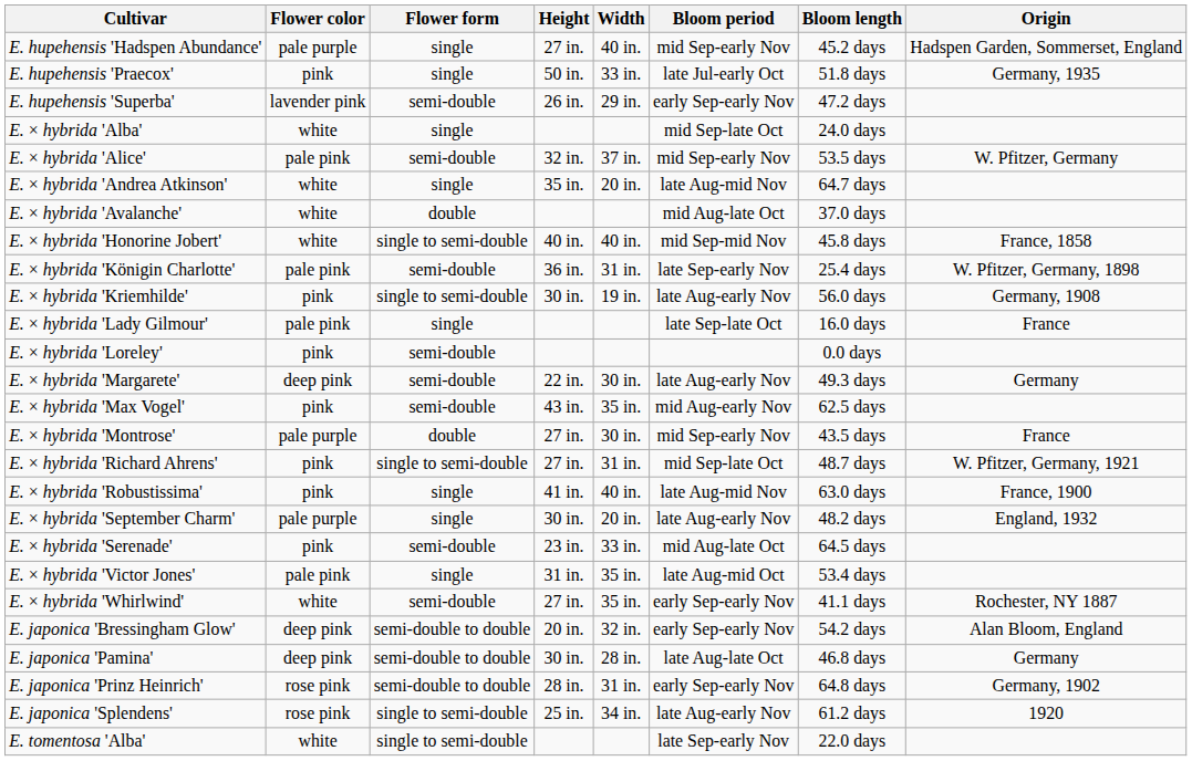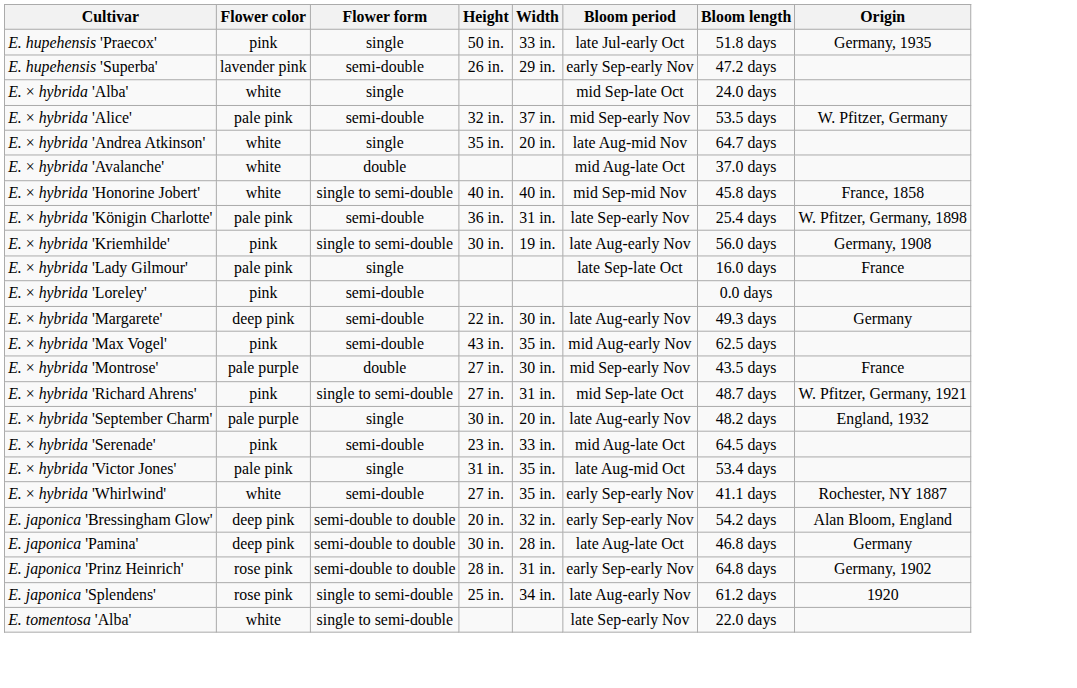 <table class="wikitable">
 <tr>
 <th>Cultivar</th>
 <th>Flower color</th>
 <th>Flower form</th>
 <th>Height</th>
 <th>Width</th>
 <th>Bloom period</th>
 <th>Bloom length</th>
 <th>Origin</th>
-</tr>
-<tr>
-<td><em>E. hupehensis</em> 'Hadspen Abundance'</td>
-<td style="text-align: center">pale purple</td>
-<td style="text-align: center">single</td>
-<td style="text-align: center">27 in.</td>
-<td style="text-align: center">40 in.</td>
-<td style="text-align: center">mid Sep-early Nov</td>
-<td style="text-align: center">45.2 days</td>
-<td style="text-align: center">Hadspen Garden, Sommerset, England</td>
 </tr>
 <tr>
 <td><em>E. hupehensis</em> 'Praecox'</td>
 <td style="text-align: center">pink</td>
 <td style="text-align: center">single</td>
 <td style="text-align: center">50 in.</td>
 <td style="text-align: center">33 in.</td>
 <td style="text-align: center">late Jul-early Oct</td>
 <td style="text-align: center">51.8 days</td>
 <td style="text-align: center">Germany, 1935</td>
 </tr>
 <tr>
 <td><em>E. hupehensis</em> 'Superba'</td>
 <td style="text-align: center">lavender pink</td>
 <td style="text-align: center">semi-double</td>
 <td style="text-align: center">26 in.</td>
 <td style="text-align: center">29 in.</td>
 <td style="text-align: center">early Sep-early Nov</td>
 <td style="text-align: center">47.2 days</td>
 <td style="text-align: center"></td>
 </tr>
 <tr>
 <td><em>E.</em> × <em>hybrida</em> 'Alba'</td>
 <td style="text-align: center">white</td>
 <td style="text-align: center">single</td>
 <td style="text-align: center"></td>
 <td style="text-align: center"></td>
 <td style="text-align: center">mid Sep-late Oct</td>
 <td style="text-align: center">24.0 days</td>
 <td style="text-align: center"></td>
 </tr>
 <tr>
 <td><em>E.</em> × <em>hybrida</em> 'Alice'</td>
 <td style="text-align: center">pale pink</td>
 <td style="text-align: center">semi-double</td>
 <td style="text-align: center">32 in.</td>
 <td style="text-align: center">37 in.</td>
 <td style="text-align: center">mid Sep-early Nov</td>
 <td style="text-align: center">53.5 days</td>
 <td style="text-align: center">W. Pfitzer, Germany</td>
 </tr>
 <tr>
 <td><em>E.</em> × <em>hybrida</em> 'Andrea Atkinson'</td>
 <td style="text-align: center">white</td>
 <td style="text-align: center">single</td>
 <td style="text-align: center">35 in.</td>
 <td style="text-align: center">20 in.</td>
 <td style="text-align: center">late Aug-mid Nov</td>
 <td style="text-align: center">64.7 days</td>
 <td style="text-align: center"></td>
 </tr>
 <tr>
 <td><em>E.</em> × <em>hybrida</em> 'Avalanche'</td>
 <td style="text-align: center">white</td>
 <td style="text-align: center">double</td>
 <td style="text-align: center"></td>
 <td style="text-align: center"></td>
 <td style="text-align: center">mid Aug-late Oct</td>
 <td style="text-align: center">37.0 days</td>
 <td style="text-align: center"></td>
 </tr>
 <tr>
 <td><em>E.</em> × <em>hybrida</em> 'Honorine Jobert'</td>
 <td style="text-align: center">white</td>
 <td style="text-align: center">single to semi-double</td>
 <td style="text-align: center">40 in.</td>
 <td style="text-align: center">40 in.</td>
 <td style="text-align: center">mid Sep-mid Nov</td>
 <td style="text-align: center">45.8 days</td>
 <td style="text-align: center">France, 1858</td>
 </tr>
 <tr>
 <td><em>E.</em> × <em>hybrida</em> 'Königin Charlotte'</td>
 <td style="text-align: center">pale pink</td>
 <td style="text-align: center">semi-double</td>
 <td style="text-align: center">36 in.</td>
 <td style="text-align: center">31 in.</td>
 <td style="text-align: center">late Sep-early Nov</td>
 <td style="text-align: center">25.4 days</td>
 <td style="text-align: center">W. Pfitzer, Germany, 1898</td>
 </tr>
 <tr>
 <td><em>E.</em> × <em>hybrida</em> 'Kriemhilde'</td>
 <td style="text-align: center">pink</td>
 <td style="text-align: center">single to semi-double</td>
 <td style="text-align: center">30 in.</td>
 <td style="text-align: center">19 in.</td>
 <td style="text-align: center">late Aug-early Nov</td>
 <td style="text-align: center">56.0 days</td>
 <td style="text-align: center">Germany, 1908</td>
 </tr>
 <tr>
 <td><em>E.</em> × <em>hybrida</em> 'Lady Gilmour'</td>
 <td style="text-align: center">pale pink</td>
 <td style="text-align: center">single</td>
 <td style="text-align: center"></td>
 <td style="text-align: center"></td>
 <td style="text-align: center">late Sep-late Oct</td>
 <td style="text-align: center">16.0 days</td>
 <td style="text-align: center">France</td>
 </tr>
 <tr>
 <td><em>E.</em> × <em>hybrida</em> 'Loreley'</td>
 <td style="text-align: center">pink</td>
 <td style="text-align: center">semi-double</td>
 <td style="text-align: center"></td>
 <td style="text-align: center"></td>
 <td style="text-align: center"></td>
 <td style="text-align: center">0.0 days</td>
 <td style="text-align: center"></td>
 </tr>
 <tr>
 <td><em>E.</em> × <em>hybrida</em> 'Margarete'</td>
 <td style="text-align: center">deep pink</td>
 <td style="text-align: center">semi-double</td>
 <td style="text-align: center">22 in.</td>
 <td style="text-align: center">30 in.</td>
 <td style="text-align: center">late Aug-early Nov</td>
 <td style="text-align: center">49.3 days</td>
 <td style="text-align: center">Germany</td>
 </tr>
 <tr>
 <td><em>E.</em> × <em>hybrida</em> 'Max Vogel'</td>
 <td style="text-align: center">pink</td>
 <td style="text-align: center">semi-double</td>
 <td style="text-align: center">43 in.</td>
 <td style="text-align: center">35 in.</td>
 <td style="text-align: center">mid Aug-early Nov</td>
 <td style="text-align: center">62.5 days</td>
 <td style="text-align: center"></td>
 </tr>
 <tr>
 <td><em>E.</em> × <em>hybrida</em> 'Montrose'</td>
 <td style="text-align: center">pale purple</td>
 <td style="text-align: center">double</td>
 <td style="text-align: center">27 in.</td>
 <td style="text-align: center">30 in.</td>
 <td style="text-align: center">mid Sep-early Nov</td>
 <td style="text-align: center">43.5 days</td>
 <td style="text-align: center">France</td>
 </tr>
 <tr>
 <td><em>E.</em> × <em>hybrida</em> 'Richard Ahrens'</td>
 <td style="text-align: center">pink</td>
 <td style="text-align: center">single to semi-double</td>
 <td style="text-align: center">27 in.</td>
 <td style="text-align: center">31 in.</td>
 <td style="text-align: center">mid Sep-late Oct</td>
 <td style="text-align: center">48.7 days</td>
 <td style="text-align: center">W. Pfitzer, Germany, 1921</td>
 </tr>
 <tr>
-<td><em>E.</em> × <em>hybrida</em> 'Robustissima'</td>
-<td style="text-align: center">pink</td>
-<td style="text-align: center">single</td>
-<td style="text-align: center">41 in.</td>
-<td style="text-align: center">40 in.</td>
-<td style="text-align: center">late Aug-mid Nov</td>
-<td style="text-align: center">63.0 days</td>
-<td style="text-align: center">France, 1900</td>
-</tr>
-<tr>
 <td><em>E.</em> × <em>hybrida</em> 'September Charm'</td>
 <td style="text-align: center">pale purple</td>
 <td style="text-align: center">single</td>
 <td style="text-align: center">30 in.</td>
 <td style="text-align: center">20 in.</td>
 <td style="text-align: center">late Aug-early Nov</td>
 <td style="text-align: center">48.2 days</td>
 <td style="text-align: center">England, 1932</td>
 </tr>
 <tr>
 <td><em>E.</em> × <em>hybrida</em> 'Serenade'</td>
 <td style="text-align: center">pink</td>
 <td style="text-align: center">semi-double</td>
 <td style="text-align: center">23 in.</td>
 <td style="text-align: center">33 in.</td>
 <td style="text-align: center">mid Aug-late Oct</td>
 <td style="text-align: center">64.5 days</td>
 <td style="text-align: center"></td>
 </tr>
 <tr>
 <td><em>E.</em> × <em>hybrida</em> 'Victor Jones'</td>
 <td style="text-align: center">pale pink</td>
 <td style="text-align: center">single</td>
 <td style="text-align: center">31 in.</td>
 <td style="text-align: center">35 in.</td>
 <td style="text-align: center">late Aug-mid Oct</td>
 <td style="text-align: center">53.4 days</td>
 <td style="text-align: center"></td>
 </tr>
 <tr>
 <td><em>E.</em> × <em>hybrida</em> 'Whirlwind'</td>
 <td style="text-align: center">white</td>
 <td style="text-align: center">semi-double</td>
 <td style="text-align: center">27 in.</td>
 <td style="text-align: center">35 in.</td>
 <td style="text-align: center">early Sep-early Nov</td>
 <td style="text-align: center">41.1 days</td>
 <td style="text-align: center">Rochester, NY 1887</td>
 </tr>
 <tr>
 <td><em>E. japonica</em> 'Bressingham Glow'</td>
 <td style="text-align: center">deep pink</td>
 <td style="text-align: center">semi-double to double</td>
 <td style="text-align: center">20 in.</td>
 <td style="text-align: center">32 in.</td>
 <td style="text-align: center">early Sep-early Nov</td>
 <td style="text-align: center">54.2 days</td>
 <td style="text-align: center">Alan Bloom, England</td>
 </tr>
 <tr>
 <td><em>E. japonica</em> 'Pamina'</td>
 <td style="text-align: center">deep pink</td>
 <td style="text-align: center">semi-double to double</td>
 <td style="text-align: center">30 in.</td>
 <td style="text-align: center">28 in.</td>
 <td style="text-align: center">late Aug-late Oct</td>
 <td style="text-align: center">46.8 days</td>
 <td style="text-align: center">Germany</td>
 </tr>
 <tr>
 <td><em>E. japonica</em> 'Prinz Heinrich'</td>
 <td style="text-align: center">rose pink</td>
 <td style="text-align: center">semi-double to double</td>
 <td style="text-align: center">28 in.</td>
 <td style="text-align: center">31 in.</td>
 <td style="text-align: center">early Sep-early Nov</td>
 <td style="text-align: center">64.8 days</td>
 <td style="text-align: center">Germany, 1902</td>
 </tr>
 <tr>
 <td><em>E. japonica</em> 'Splendens'</td>
 <td style="text-align: center">rose pink</td>
 <td style="text-align: center">single to semi-double</td>
 <td style="text-align: center">25 in.</td>
 <td style="text-align: center">34 in.</td>
 <td style="text-align: center">late Aug-early Nov</td>
 <td style="text-align: center">61.2 days</td>
 <td style="text-align: center">1920</td>
 </tr>
 <tr>
 <td><em>E. tomentosa</em> 'Alba'</td>
 <td style="text-align: center">white</td>
 <td style="text-align: center">single to semi-double</td>
 <td style="text-align: center"></td>
 <td style="text-align: center"></td>
 <td style="text-align: center">late Sep-early Nov</td>
 <td style="text-align: center">22.0 days</td>
 <td style="text-align: center"></td>
 </tr>
 </table>
